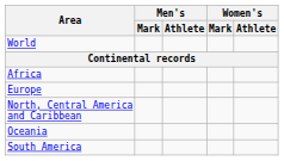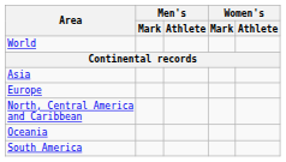 <table class="wikitable">
 <tr>
 <th rowspan=2>Area</th>
 <th colspan=2>Men's</th>
 <th colspan=2>Women's</th>
 </tr>
 <tr>
 <th>Mark</th>
 <th>Athlete</th>
 <th>Mark</th>
 <th>Athlete</th>
 </tr>
 <tr>
 <td><a href='#'>World</a></td>
 <td></td>
 <td></td>
 <td> </td>
 <td></td>
 </tr>
 <tr>
 <th colspan=5>Continental records</th>
 </tr>
 <tr>
-<td><a href='#'>Africa</a></td>
-<td> </td>
+<td><a href='#'>Asia</a></td>
+<td></td>
 <td></td>
 <td></td>
 <td></td>
 </tr>
 <tr>
 <td><a href='#'>Europe</a></td>
 <td></td>
 <td></td>
 <td></td>
 <td></td>
 </tr>
 <tr>
 <td><a href='#'>North, Central America<br> and Caribbean</a></td>
 <td></td>
 <td></td>
 <td></td>
 <td></td>
 </tr>
 <tr>
 <td><a href='#'>Oceania</a></td>
 <td></td>
 <td></td>
 <td></td>
 <td></td>
 </tr>
 <tr>
 <td><a href='#'>South America</a></td>
 <td></td>
 <td></td>
 <td> </td>
 <td></td>
 </tr>
 </table>
